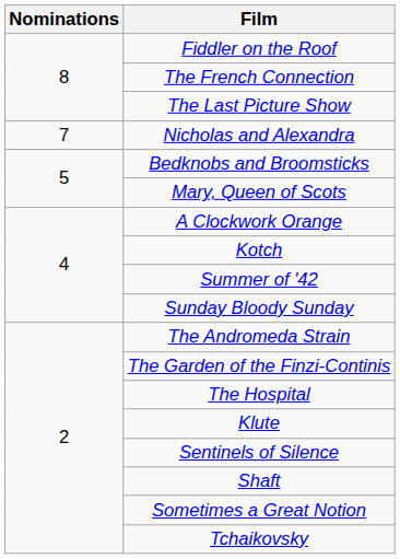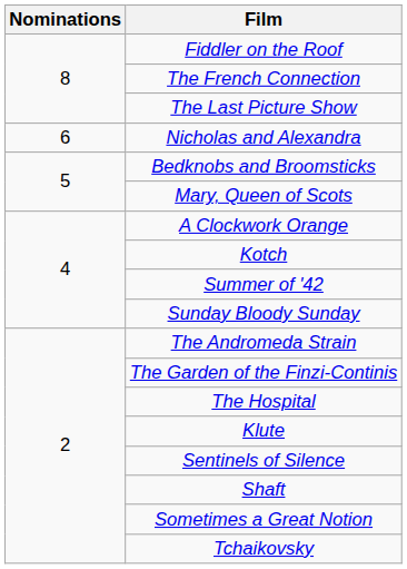 <table class="wikitable" rowspan="2" style="text-align:center;">
 <tr>
 <th scope="col" style="width:55px;">Nominations</th>
 <th scope="col" style="text-align:center;">Film</th>
 </tr>
 <tr>
 <td rowspan="3" style="text-align:center">8</td>
 <td><em><a href='#'>Fiddler on the Roof</a></em></td>
 </tr>
 <tr>
 <td><em><a href='#'>The French Connection</a></em></td>
 </tr>
 <tr>
 <td><em><a href='#'>The Last Picture Show</a></em></td>
 </tr>
 <tr>
-<td style="text-align:center">7</td>
+<td style="text-align:center">6</td>
 <td><em><a href='#'>Nicholas and Alexandra</a></em></td>
 </tr>
 <tr>
 <td rowspan="2" style="text-align:center">5</td>
 <td><em><a href='#'>Bedknobs and Broomsticks</a></em></td>
 </tr>
 <tr>
 <td><em><a href='#'>Mary, Queen of Scots</a></em></td>
 </tr>
 <tr>
 <td rowspan="4" style="text-align:center">4</td>
 <td><em><a href='#'>A Clockwork Orange</a></em></td>
 </tr>
 <tr>
 <td><em><a href='#'>Kotch</a></em></td>
 </tr>
 <tr>
 <td><em><a href='#'>Summer of '42</a></em></td>
 </tr>
 <tr>
 <td><em><a href='#'>Sunday Bloody Sunday</a></em></td>
 </tr>
 <tr>
 <td rowspan="8" style="text-align:center">2</td>
 <td><em><a href='#'>The Andromeda Strain</a></em></td>
 </tr>
 <tr>
 <td><em><a href='#'>The Garden of the Finzi-Continis</a></em></td>
 </tr>
 <tr>
 <td><em><a href='#'>The Hospital</a></em></td>
 </tr>
 <tr>
 <td><em><a href='#'>Klute</a></em></td>
 </tr>
 <tr>
 <td><em><a href='#'>Sentinels of Silence</a></em></td>
 </tr>
 <tr>
 <td><em><a href='#'>Shaft</a></em></td>
 </tr>
 <tr>
 <td><em><a href='#'>Sometimes a Great Notion</a></em></td>
 </tr>
 <tr>
 <td><em><a href='#'>Tchaikovsky</a></em></td>
 </tr>
 </table>
